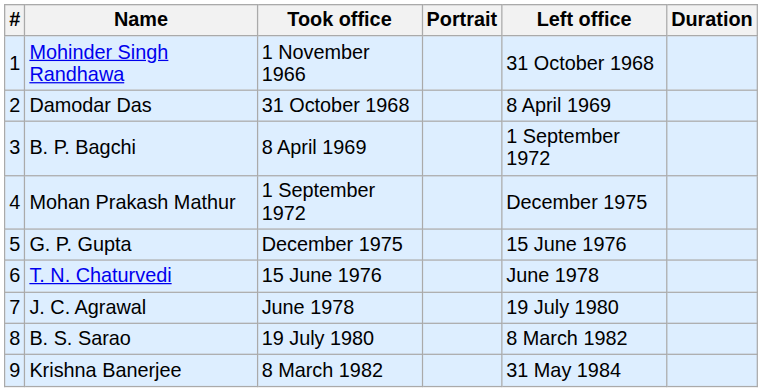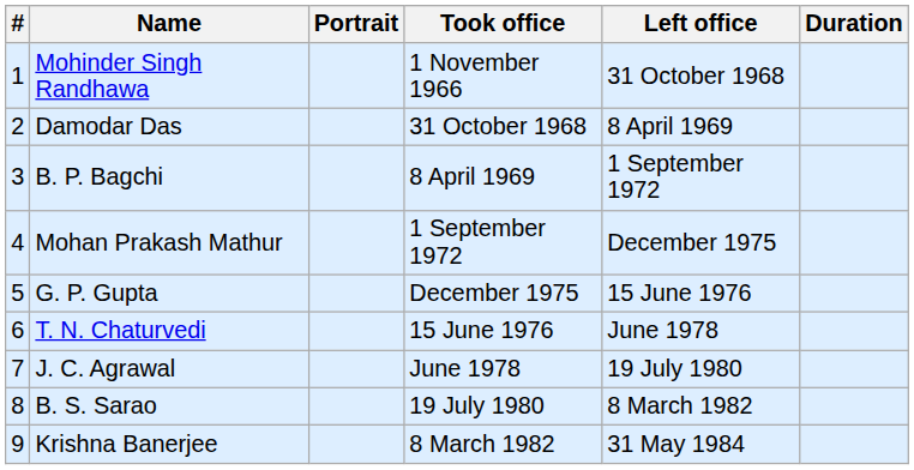 <table class="wikitable sortable">
 <tr style="background:#ccc;">
 <th>#</th>
 <th>Name</th>
+<th>Portrait</th>
 <th>Took office</th>
-<th>Portrait</th>
 <th>Left office</th>
 <th>Duration</th>
 </tr>
 <tr style="background:#def;">
 <td>1</td>
 <td><a href='#'>Mohinder Singh Randhawa</a></td>
+<td></td>
 <td>1 November 1966</td>
-<td></td>
 <td>31 October 1968</td>
 <td></td>
 </tr>
 <tr style="background:#def;">
 <td>2</td>
 <td>Damodar Das</td>
+<td></td>
 <td>31 October 1968</td>
-<td></td>
 <td>8 April 1969</td>
 <td></td>
 </tr>
 <tr style="background:#def;">
 <td>3</td>
 <td>B. P. Bagchi</td>
+<td></td>
 <td>8 April 1969</td>
-<td></td>
 <td>1 September 1972</td>
 <td></td>
 </tr>
 <tr style="background:#def;">
 <td>4</td>
 <td>Mohan Prakash Mathur</td>
+<td> </td>
 <td>1 September 1972</td>
-<td> </td>
 <td>December 1975</td>
 <td></td>
 </tr>
 <tr style="background:#def;">
 <td>5</td>
 <td>G. P. Gupta</td>
+<td></td>
 <td>December 1975</td>
-<td></td>
 <td>15 June 1976</td>
 <td></td>
 </tr>
 <tr style="background:#def;">
 <td>6</td>
 <td><a href='#'>T. N. Chaturvedi</a></td>
+<td></td>
 <td>15 June 1976</td>
-<td></td>
 <td>June 1978</td>
 <td></td>
 </tr>
 <tr style="background:#def;">
 <td>7</td>
 <td>J. C. Agrawal</td>
+<td></td>
 <td>June 1978</td>
-<td></td>
 <td>19 July 1980</td>
 <td></td>
 </tr>
 <tr style="background:#def;">
 <td>8</td>
 <td>B. S. Sarao</td>
+<td></td>
 <td>19 July 1980</td>
-<td></td>
 <td>8 March 1982</td>
 <td></td>
 </tr>
 <tr style="background:#def;">
 <td>9</td>
 <td>Krishna Banerjee</td>
+<td></td>
 <td>8 March 1982</td>
-<td></td>
 <td>31 May 1984</td>
 <td></td>
 </tr>
 </table>
